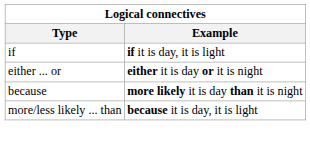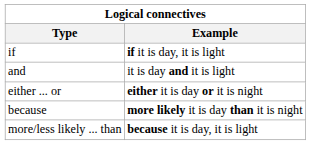 <table class="wikitable" style="margin:1.0em auto;border:1px;background:white;">
 <tr>
 <th colspan=2 style="background:white;text-align:center;">Logical connectives</th>
 </tr>
 <tr style="background:white">
 <th>Type</th>
 <th>Example</th>
 </tr>
 <tr>
 <td>if</td>
 <td><strong>if</strong> it is day, it is light</td>
+</tr>
+<tr>
+<td>and</td>
+<td>it is day <strong>and</strong> it is light</td>
 </tr>
 <tr>
 <td>either ... or</td>
 <td><strong>either</strong> it is day <strong>or</strong> it is night</td>
 </tr>
 <tr>
 <td>because</td>
 <td><strong>more likely</strong> it is day <strong>than</strong> it is night</td>
 </tr>
 <tr>
 <td>more/less likely ... than</td>
 <td><strong>because</strong> it is day, it is light</td>
 </tr>
 </table>
